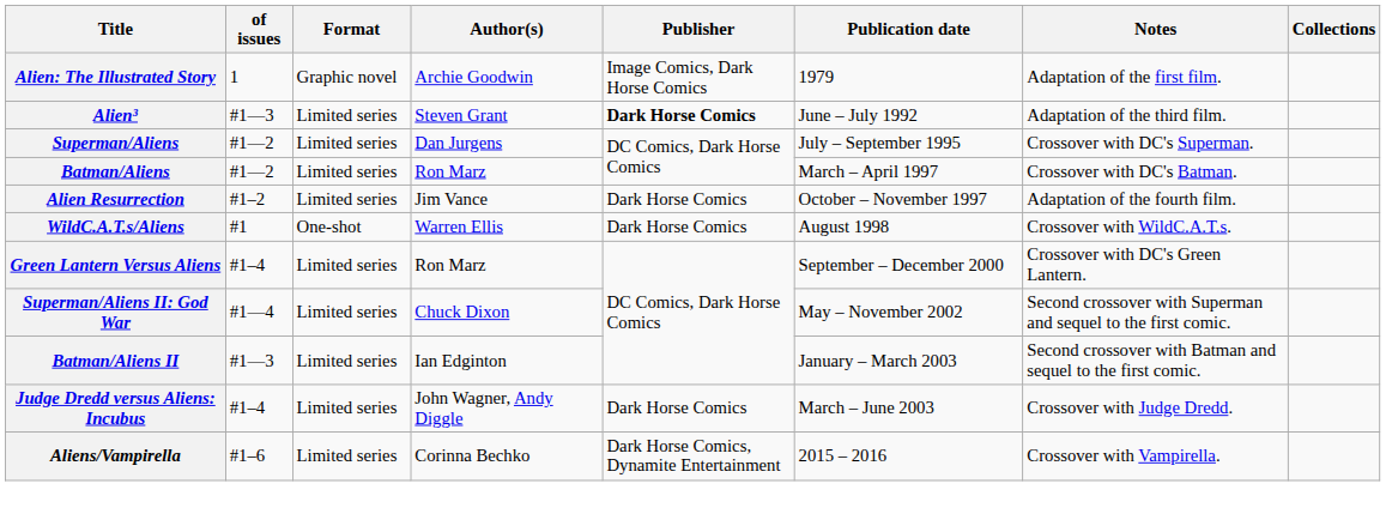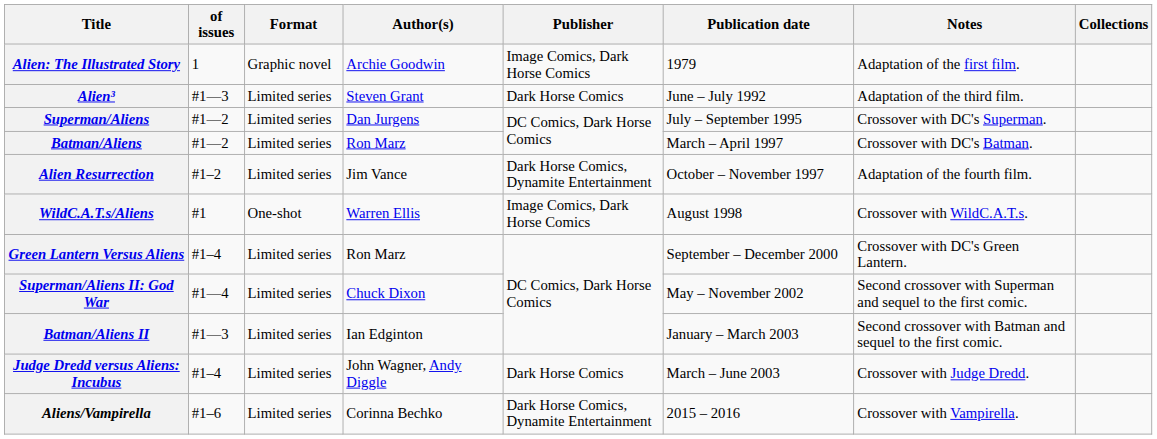 <table class="wikitable">
 <tr>
 <th>Title</th>
 <th style="width:40pt"> of issues</th>
 <th style="width:75pt">Format</th>
 <th style="width:125pt">Author(s)</th>
 <th style="width:125pt">Publisher</th>
 <th style="width:150pt">Publication date</th>
 <th style="width:175pt">Notes</th>
 <th>Collections</th>
 </tr>
 <tr>
 <th><em><a href='#'>Alien: The Illustrated Story</a></em></th>
 <td>1</td>
 <td>Graphic novel</td>
 <td><a href='#'>Archie Goodwin</a></td>
 <td>Image Comics, Dark Horse Comics</td>
 <td>1979</td>
 <td>Adaptation of the <a href='#'>first film</a>.</td>
 <td></td>
 </tr>
 <tr>
 <th><em><a href='#'>Alien³</a></em></th>
 <td>#1—3</td>
 <td>Limited series</td>
 <td><a href='#'>Steven Grant</a></td>
-<td><strong>Dark Horse Comics</strong></td>
+<td>Dark Horse Comics</td>
 <td>June – July 1992</td>
 <td>Adaptation of the third film.</td>
 <td></td>
 </tr>
 <tr>
 <th><em><a href='#'>Superman/Aliens</a></em></th>
 <td>#1—2</td>
 <td>Limited series</td>
 <td><a href='#'>Dan Jurgens</a></td>
 <td rowspan="2">DC Comics, Dark Horse Comics</td>
 <td>July – September 1995</td>
 <td>Crossover with DC's <a href='#'>Superman</a>.</td>
 <td></td>
 </tr>
 <tr>
 <th><em><a href='#'>Batman/Aliens</a></em></th>
 <td>#1—2</td>
 <td>Limited series</td>
 <td><a href='#'>Ron Marz</a></td>
 <td>March – April 1997</td>
 <td>Crossover with DC's <a href='#'>Batman</a>.</td>
 <td></td>
 </tr>
 <tr>
 <th><em><a href='#'>Alien Resurrection</a></em></th>
 <td>#1–2</td>
 <td>Limited series</td>
 <td>Jim Vance</td>
-<td>Dark Horse Comics</td>
+<td>Dark Horse Comics, Dynamite Entertainment</td>
 <td>October – November 1997</td>
 <td>Adaptation of the fourth film.</td>
 <td></td>
 </tr>
 <tr>
 <th><em><a href='#'>WildC.A.T.s/Aliens</a></em></th>
 <td>#1</td>
 <td>One-shot</td>
 <td><a href='#'>Warren Ellis</a></td>
-<td>Dark Horse Comics</td>
+<td>Image Comics, Dark Horse Comics</td>
 <td>August 1998</td>
 <td>Crossover with <a href='#'>WildC.A.T.s</a>.</td>
 <td></td>
 </tr>
 <tr>
 <th><em><a href='#'>Green Lantern Versus Aliens</a></em></th>
 <td>#1–4</td>
 <td>Limited series</td>
 <td>Ron Marz</td>
 <td rowspan="3">DC Comics, Dark Horse Comics</td>
 <td>September – December 2000</td>
 <td>Crossover with DC's Green Lantern.</td>
 <td></td>
 </tr>
 <tr>
 <th><em><a href='#'>Superman/Aliens II: God War</a></em></th>
 <td>#1—4</td>
 <td>Limited series</td>
 <td><a href='#'>Chuck Dixon</a></td>
 <td>May – November 2002</td>
 <td>Second crossover with Superman and sequel to the first comic.</td>
 <td></td>
 </tr>
 <tr>
 <th><em><a href='#'>Batman/Aliens II</a></em></th>
 <td>#1—3</td>
 <td>Limited series</td>
 <td>Ian Edginton</td>
 <td>January – March 2003</td>
 <td>Second crossover with Batman and sequel to the first comic.</td>
 <td></td>
 </tr>
 <tr>
 <th><em><a href='#'>Judge Dredd versus Aliens: Incubus</a></em></th>
 <td>#1–4</td>
 <td>Limited series</td>
 <td>John Wagner, <a href='#'>Andy Diggle</a></td>
 <td>Dark Horse Comics</td>
 <td>March – June 2003</td>
 <td>Crossover with <a href='#'>Judge Dredd</a>.</td>
 <td></td>
 </tr>
 <tr>
 <th><em>Aliens/Vampirella</em></th>
 <td>#1–6</td>
 <td>Limited series</td>
 <td>Corinna Bechko</td>
 <td>Dark Horse Comics, Dynamite Entertainment</td>
 <td>2015 – 2016</td>
 <td>Crossover with <a href='#'>Vampirella</a>.</td>
 <td></td>
 </tr>
 </table>
